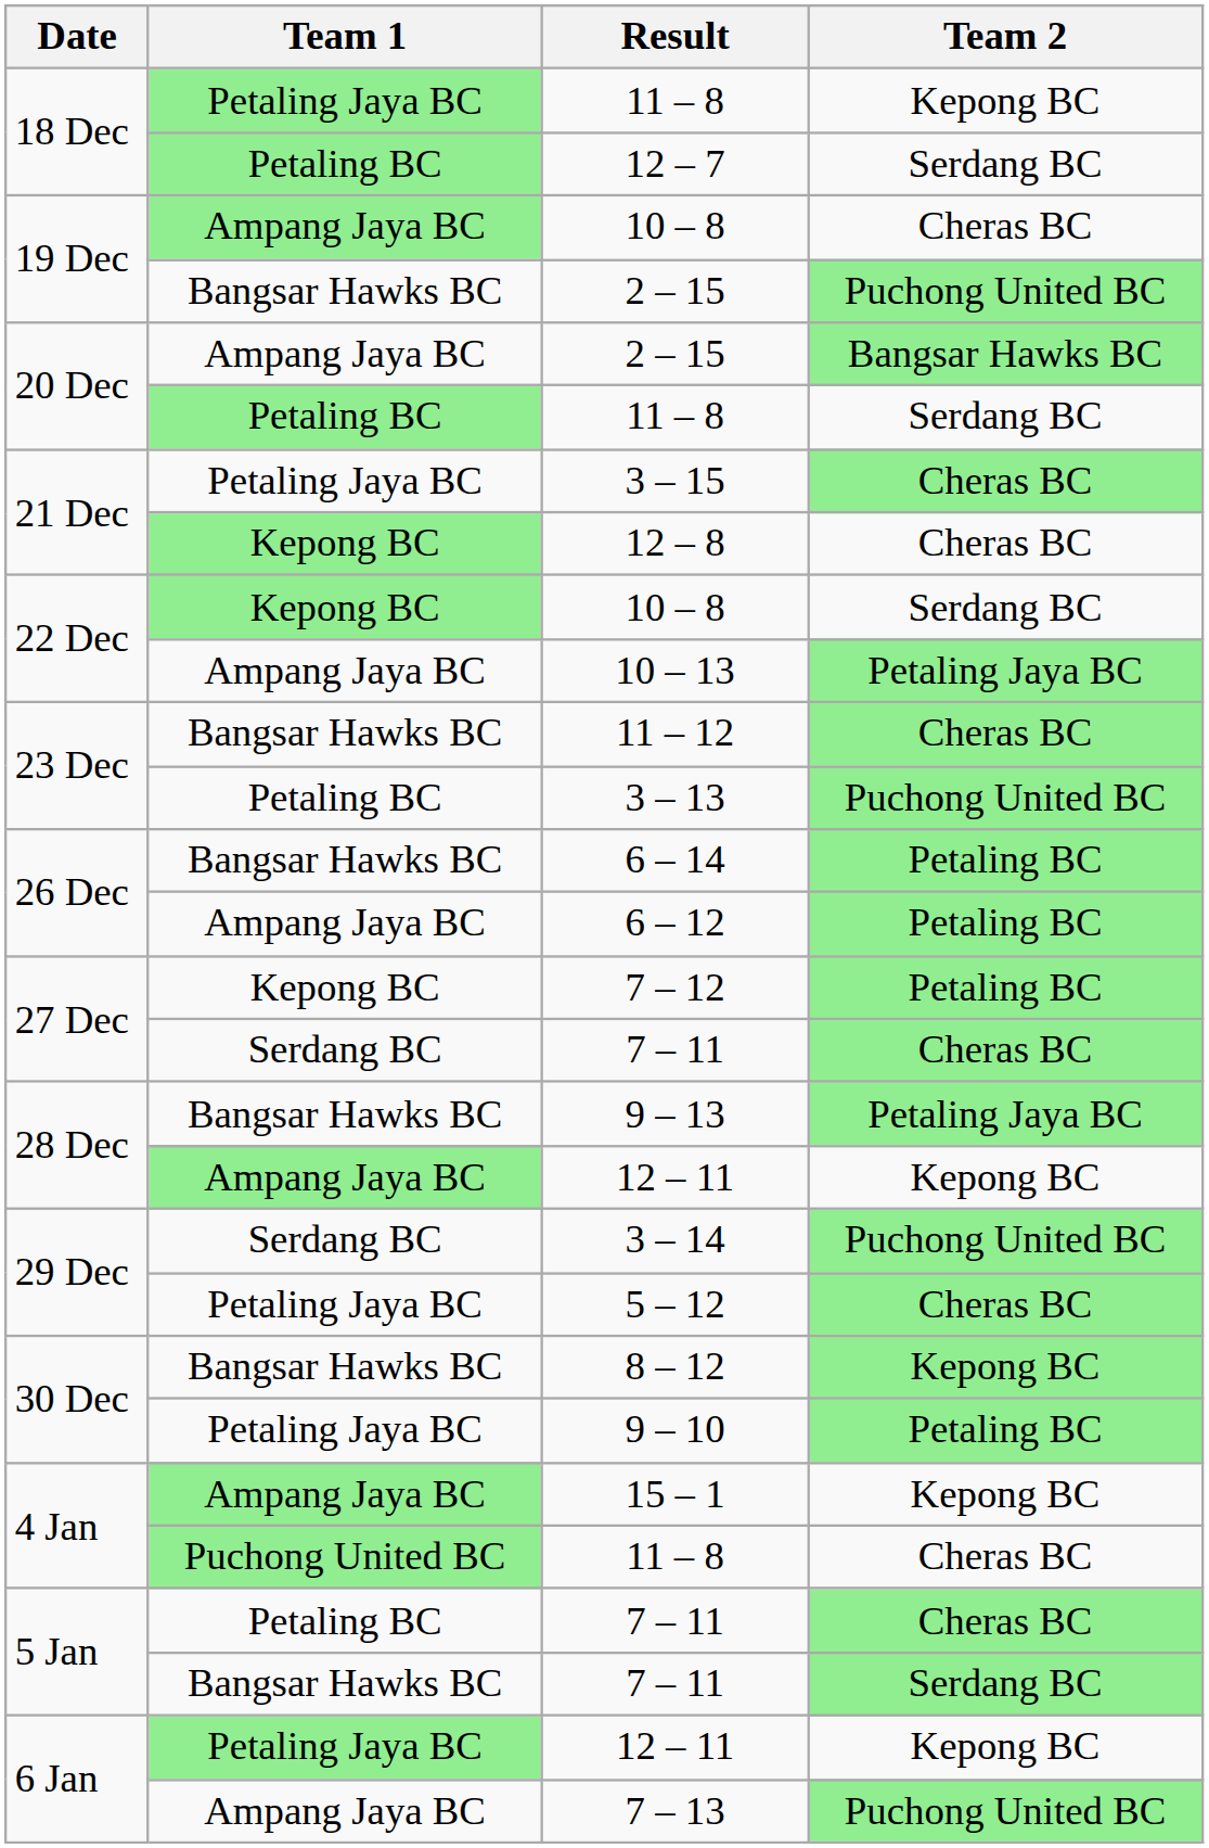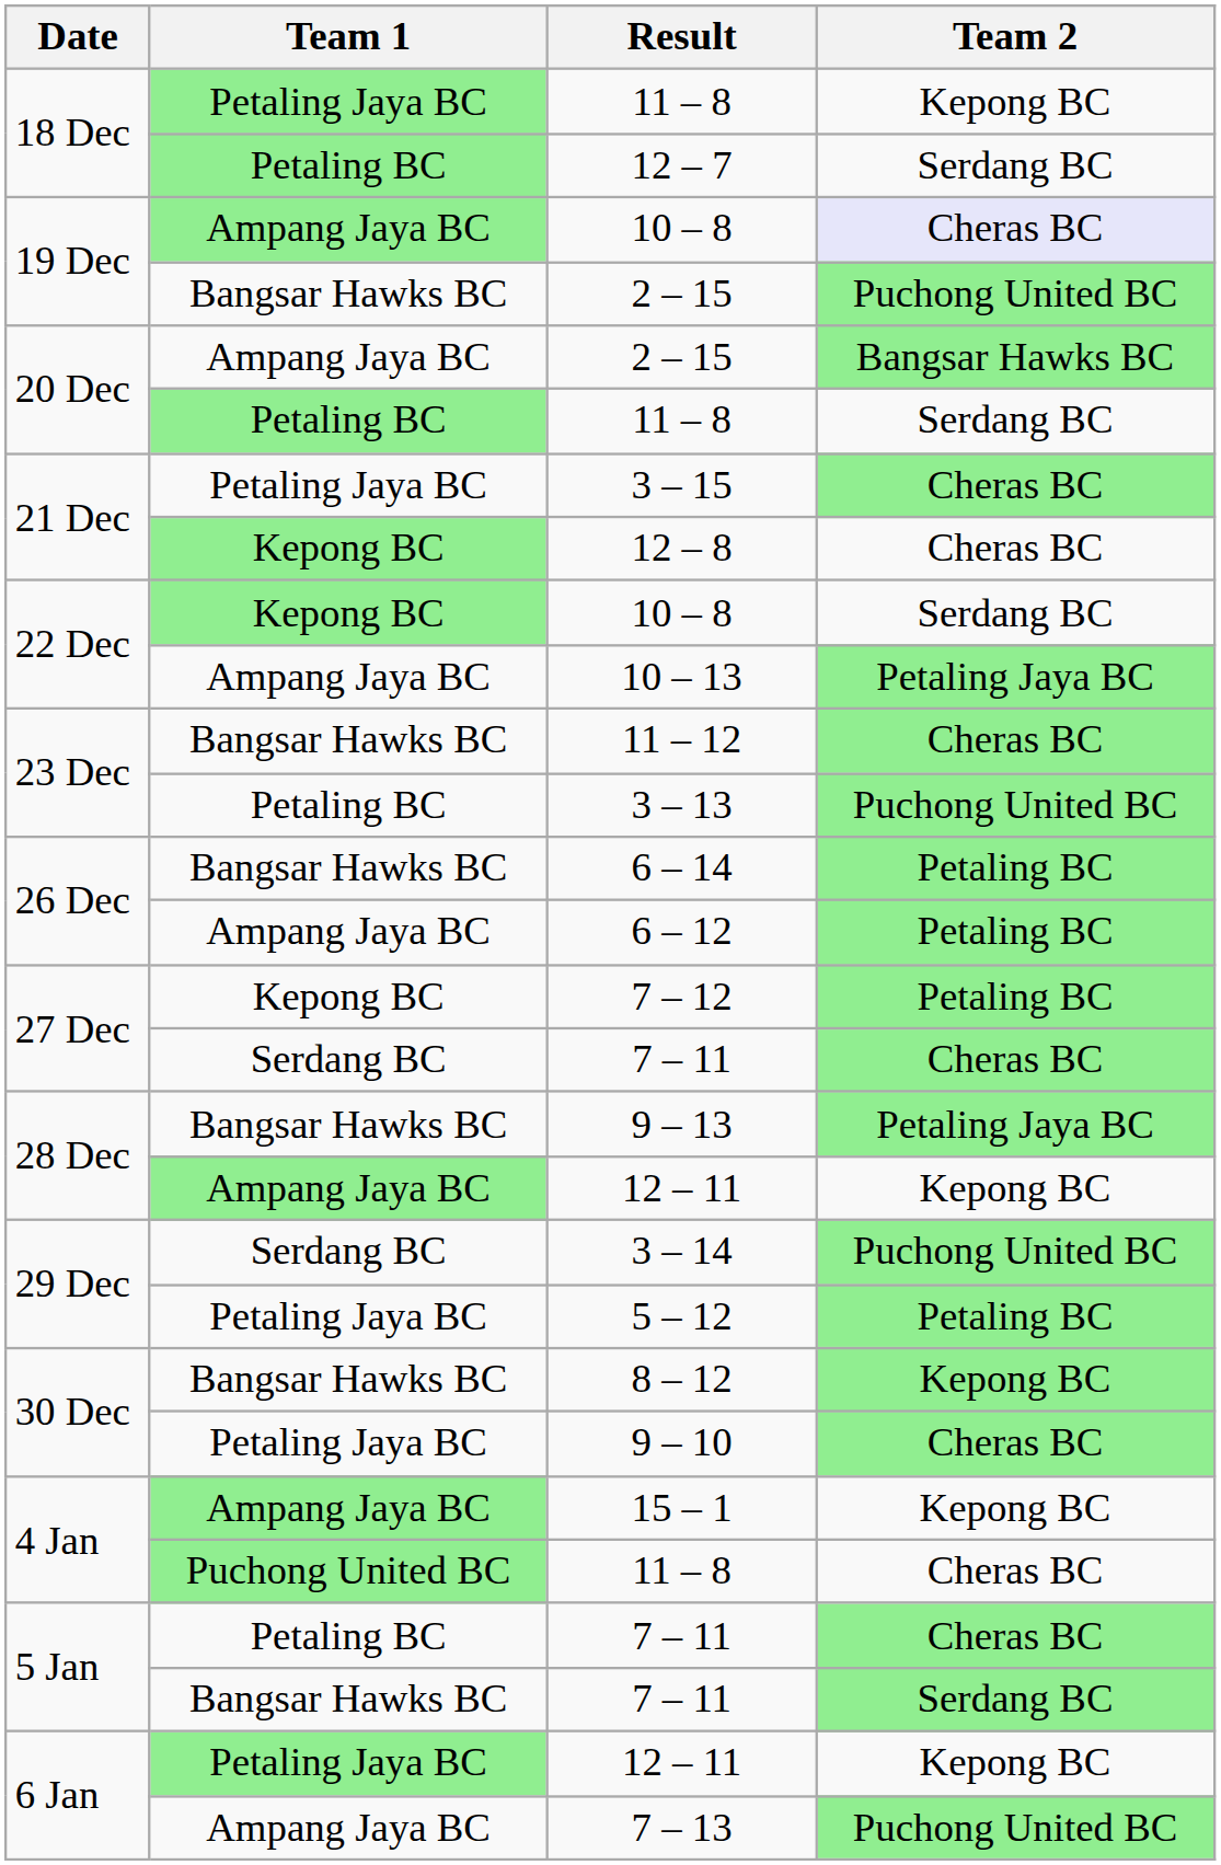 <table class="wikitable">
 <tr>
 <th width=50>Date</th>
 <th width=150>Team 1</th>
 <th width=100 style="text-align:center;">Result</th>
 <th width=150>Team 2</th>
 </tr>
 <tr>
 <td rowspan=2>18 Dec</td>
 <td style="text-align:center;background:lightgreen;">Petaling Jaya BC</td>
 <td style="text-align:center;">11 – 8</td>
 <td style="text-align:center;">Kepong BC</td>
 </tr>
 <tr>
 <td style="text-align:center;background:lightgreen;">Petaling BC</td>
 <td style="text-align:center;">12 – 7</td>
 <td style="text-align:center;">Serdang BC</td>
 </tr>
 <tr>
 <td rowspan=2>19 Dec</td>
 <td style="text-align:center;background:lightgreen;">Ampang Jaya BC</td>
 <td style="text-align:center;">10 – 8</td>
-<td style="text-align:center;">Cheras BC</td>
+<td style="background: lavender; text-align:center;">Cheras BC</td>
 </tr>
 <tr>
 <td style="text-align:center;">Bangsar Hawks BC</td>
 <td style="text-align:center;">2 – 15</td>
 <td style="text-align:center;background:lightgreen;">Puchong United BC</td>
 </tr>
 <tr>
 <td rowspan=2>20 Dec</td>
 <td style="text-align:center;lightgreen">Ampang Jaya BC</td>
 <td style="text-align:center;">2 – 15</td>
 <td style="text-align:center;background:lightgreen;">Bangsar Hawks BC</td>
 </tr>
 <tr>
 <td style="text-align:center;background:lightgreen;">Petaling BC</td>
 <td style="text-align:center;">11 – 8</td>
 <td style="text-align:center;">Serdang BC</td>
 </tr>
 <tr>
 <td rowspan=2>21 Dec</td>
 <td style="text-align:center;">Petaling Jaya BC</td>
 <td style="text-align:center;">3 – 15</td>
 <td style="text-align:center;background:lightgreen;">Cheras BC</td>
 </tr>
 <tr>
 <td style="text-align:center;background:lightgreen;">Kepong BC</td>
 <td style="text-align:center;">12 – 8</td>
 <td style="text-align:center;">Cheras BC</td>
 </tr>
 <tr>
 <td rowspan=2>22 Dec</td>
 <td style="text-align:center;background:lightgreen;">Kepong BC</td>
 <td style="text-align:center;">10 – 8</td>
 <td style="text-align:center;">Serdang BC</td>
 </tr>
 <tr>
 <td style="text-align:center;">Ampang Jaya BC</td>
 <td style="text-align:center;">10 – 13</td>
 <td style="text-align:center;background:lightgreen;">Petaling Jaya BC</td>
 </tr>
 <tr>
 <td rowspan=2>23 Dec</td>
 <td style="text-align:center;">Bangsar Hawks BC</td>
 <td style="text-align:center;">11 – 12</td>
 <td style="text-align:center;background:lightgreen;">Cheras BC</td>
 </tr>
 <tr>
 <td style="text-align:center;">Petaling BC</td>
 <td style="text-align:center;">3 – 13</td>
 <td style="text-align:center;background:lightgreen;">Puchong United BC</td>
 </tr>
 <tr>
 <td rowspan=2>26 Dec</td>
 <td style="text-align:center;">Bangsar Hawks BC</td>
 <td style="text-align:center;">6 – 14</td>
 <td style="text-align:center;background:lightgreen;">Petaling BC</td>
 </tr>
 <tr>
 <td style="text-align:center;">Ampang Jaya BC</td>
 <td style="text-align:center;">6 – 12</td>
 <td style="text-align:center;background:lightgreen;">Petaling BC</td>
 </tr>
 <tr>
 <td rowspan=2>27 Dec</td>
 <td style="text-align:center;">Kepong BC</td>
 <td style="text-align:center;">7 – 12</td>
 <td style="text-align:center;background:lightgreen;">Petaling BC</td>
 </tr>
 <tr>
 <td style="text-align:center;">Serdang BC</td>
 <td style="text-align:center;">7 – 11</td>
 <td style="text-align:center;background:lightgreen;">Cheras BC</td>
 </tr>
 <tr>
 <td rowspan=2>28 Dec</td>
 <td style="text-align:center;">Bangsar Hawks BC</td>
 <td style="text-align:center;">9 – 13</td>
 <td style="text-align:center;background:lightgreen;">Petaling Jaya BC</td>
 </tr>
 <tr>
 <td style="text-align:center;background:lightgreen;">Ampang Jaya BC</td>
 <td style="text-align:center;">12 – 11</td>
 <td style="text-align:center;">Kepong BC</td>
 </tr>
 <tr>
 <td rowspan=2>29 Dec</td>
 <td style="text-align:center;">Serdang BC</td>
 <td style="text-align:center;">3 – 14</td>
 <td style="text-align:center;background:lightgreen;">Puchong United BC</td>
 </tr>
 <tr>
 <td style="text-align:center;">Petaling Jaya BC</td>
 <td style="text-align:center;">5 – 12</td>
-<td style="text-align:center;background:lightgreen;">Cheras BC</td>
+<td style="text-align:center;background:lightgreen;">Petaling BC</td>
 </tr>
 <tr>
 <td rowspan=2>30 Dec</td>
 <td style="text-align:center;">Bangsar Hawks BC</td>
 <td style="text-align:center;">8 – 12</td>
 <td style="text-align:center;background:lightgreen;">Kepong BC</td>
 </tr>
 <tr>
 <td style="text-align:center;">Petaling Jaya BC</td>
 <td style="text-align:center;">9 – 10</td>
-<td style="text-align:center;background:lightgreen;">Petaling BC</td>
+<td style="text-align:center;background:lightgreen;">Cheras BC</td>
 </tr>
 <tr>
 <td rowspan=2>4 Jan</td>
 <td style="text-align:center;background:lightgreen;">Ampang Jaya BC</td>
 <td style="text-align:center;">15 – 1</td>
 <td style="text-align:center;">Kepong BC</td>
 </tr>
 <tr>
 <td style="text-align:center;background:lightgreen;">Puchong United BC</td>
 <td style="text-align:center;">11 – 8</td>
 <td style="text-align:center;">Cheras BC</td>
 </tr>
 <tr>
 <td rowspan=2>5 Jan</td>
 <td style="text-align:center;">Petaling BC</td>
 <td style="text-align:center;">7 – 11</td>
 <td style="text-align:center;background:lightgreen;">Cheras BC</td>
 </tr>
 <tr>
 <td style="text-align:center;">Bangsar Hawks BC</td>
 <td style="text-align:center;">7 – 11</td>
 <td style="text-align:center;background:lightgreen;">Serdang BC</td>
 </tr>
 <tr>
 <td rowspan=2>6 Jan</td>
 <td style="text-align:center;background:lightgreen;">Petaling Jaya BC</td>
 <td style="text-align:center;">12 – 11</td>
 <td style="text-align:center;">Kepong BC</td>
 </tr>
 <tr>
 <td style="text-align:center;">Ampang Jaya BC</td>
 <td style="text-align:center;">7 – 13</td>
 <td style="text-align:center;background:lightgreen;">Puchong United BC</td>
 </tr>
 </table>
